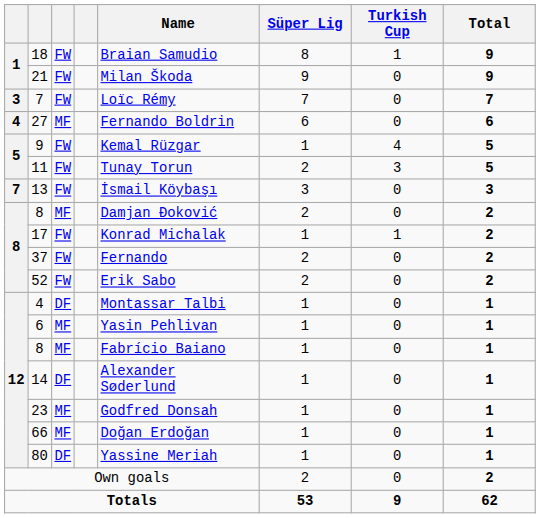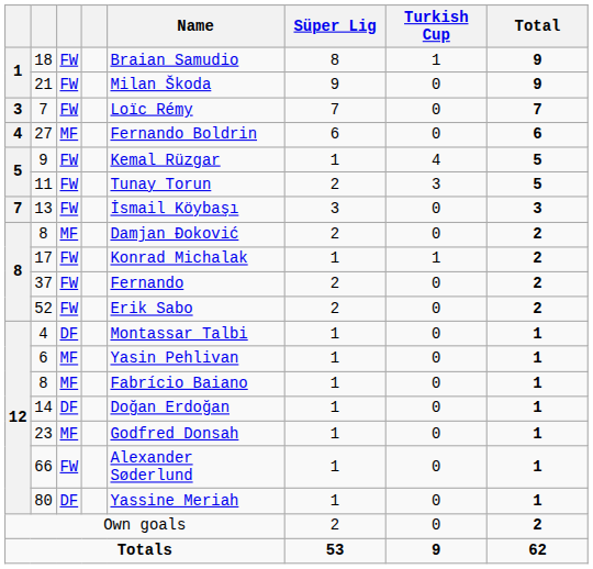 <table class="wikitable" style="text-align:center">
 <tr>
 <th width=15></th>
 <th width=15></th>
 <th width=15></th>
 <th width=15></th>
 <th width=145>Name</th>
 <th width=80><a href='#'>Süper Lig</a></th>
 <th width=80><a href='#'>Turkish Cup</a></th>
 <th width=80>Total</th>
 </tr>
 <tr>
 <th rowspan=2>1</th>
 <td>18</td>
 <td><a href='#'>FW</a></td>
 <td></td>
 <td align=left><a href='#'>Braian Samudio</a></td>
 <td>8</td>
 <td>1</td>
 <td><strong>9</strong></td>
 </tr>
 <tr>
 <td>21</td>
 <td><a href='#'>FW</a></td>
 <td></td>
 <td align=left><a href='#'>Milan Škoda</a></td>
 <td>9</td>
 <td>0</td>
 <td><strong>9</strong></td>
 </tr>
 <tr>
 <th rowspan=1>3</th>
 <td>7</td>
 <td><a href='#'>FW</a></td>
 <td></td>
 <td align=left><a href='#'>Loïc Rémy</a></td>
 <td>7</td>
 <td>0</td>
 <td><strong>7</strong></td>
 </tr>
 <tr>
 <th rowspan=1>4</th>
 <td>27</td>
 <td><a href='#'>MF</a></td>
 <td></td>
 <td align=left><a href='#'>Fernando Boldrin</a></td>
 <td>6</td>
 <td>0</td>
 <td><strong>6</strong></td>
 </tr>
 <tr>
 <th rowspan=2>5</th>
 <td>9</td>
 <td><a href='#'>FW</a></td>
 <td></td>
 <td align=left><a href='#'>Kemal Rüzgar</a></td>
 <td>1</td>
 <td>4</td>
 <td><strong>5</strong></td>
 </tr>
 <tr>
 <td>11</td>
 <td><a href='#'>FW</a></td>
 <td></td>
 <td align=left><a href='#'>Tunay Torun</a></td>
 <td>2</td>
 <td>3</td>
 <td><strong>5</strong></td>
 </tr>
 <tr>
 <th rowspan=1>7</th>
 <td>13</td>
 <td><a href='#'>FW</a></td>
 <td></td>
 <td align=left><a href='#'>İsmail Köybaşı</a></td>
 <td>3</td>
 <td>0</td>
 <td><strong>3</strong></td>
 </tr>
 <tr>
 <th rowspan=4>8</th>
 <td>8</td>
 <td><a href='#'>MF</a></td>
 <td></td>
 <td align=left><a href='#'>Damjan Đoković</a></td>
 <td>2</td>
 <td>0</td>
 <td><strong>2</strong></td>
 </tr>
 <tr>
 <td>17</td>
 <td><a href='#'>FW</a></td>
 <td></td>
 <td align=left><a href='#'>Konrad Michalak</a></td>
 <td>1</td>
 <td>1</td>
 <td><strong>2</strong></td>
 </tr>
 <tr>
 <td>37</td>
 <td><a href='#'>FW</a></td>
 <td></td>
 <td align=left><a href='#'>Fernando</a></td>
 <td>2</td>
 <td>0</td>
 <td><strong>2</strong></td>
 </tr>
 <tr>
 <td>52</td>
 <td><a href='#'>FW</a></td>
 <td></td>
 <td align=left><a href='#'>Erik Sabo</a></td>
 <td>2</td>
 <td>0</td>
 <td><strong>2</strong></td>
 </tr>
 <tr>
 <th rowspan=7>12</th>
 <td>4</td>
 <td><a href='#'>DF</a></td>
 <td></td>
 <td align=left><a href='#'>Montassar Talbi</a></td>
 <td>1</td>
 <td>0</td>
 <td><strong>1</strong></td>
 </tr>
 <tr>
 <td>6</td>
 <td><a href='#'>MF</a></td>
 <td></td>
 <td align=left><a href='#'>Yasin Pehlivan</a></td>
 <td>1</td>
 <td>0</td>
 <td><strong>1</strong></td>
 </tr>
 <tr>
 <td>8</td>
 <td><a href='#'>MF</a></td>
 <td></td>
 <td align=left><a href='#'>Fabrício Baiano</a></td>
 <td>1</td>
 <td>0</td>
 <td><strong>1</strong></td>
 </tr>
 <tr>
 <td>14</td>
 <td><a href='#'>DF</a></td>
 <td></td>
-<td align=left><a href='#'>Alexander Søderlund</a></td>
+<td align=left><a href='#'>Doğan Erdoğan</a></td>
 <td>1</td>
 <td>0</td>
 <td><strong>1</strong></td>
 </tr>
 <tr>
 <td>23</td>
 <td><a href='#'>MF</a></td>
 <td></td>
 <td align=left><a href='#'>Godfred Donsah</a></td>
 <td>1</td>
 <td>0</td>
 <td><strong>1</strong></td>
 </tr>
 <tr>
 <td>66</td>
-<td><a href='#'>MF</a></td>
+<td><a href='#'>FW</a></td>
 <td></td>
-<td align=left><a href='#'>Doğan Erdoğan</a></td>
+<td align=left><a href='#'>Alexander Søderlund</a></td>
 <td>1</td>
 <td>0</td>
 <td><strong>1</strong></td>
 </tr>
 <tr>
 <td>80</td>
 <td><a href='#'>DF</a></td>
 <td></td>
 <td align=left><a href='#'>Yassine Meriah</a></td>
 <td>1</td>
 <td>0</td>
 <td><strong>1</strong></td>
 </tr>
 <tr class="sortbottom">
 <td colspan=5>Own goals</td>
 <td>2</td>
 <td>0</td>
 <td><strong>2</strong></td>
 </tr>
 <tr>
 <td colspan=5><strong>Totals</strong></td>
 <td><strong>53</strong></td>
 <td><strong>9</strong></td>
 <td><strong>62</strong></td>
 </tr>
 </table>
